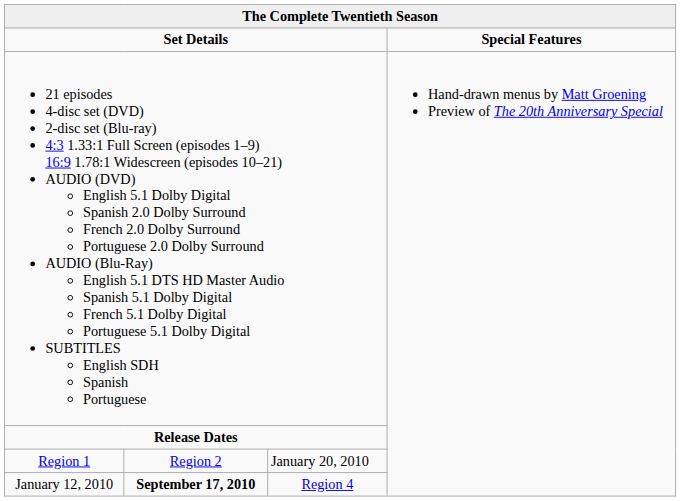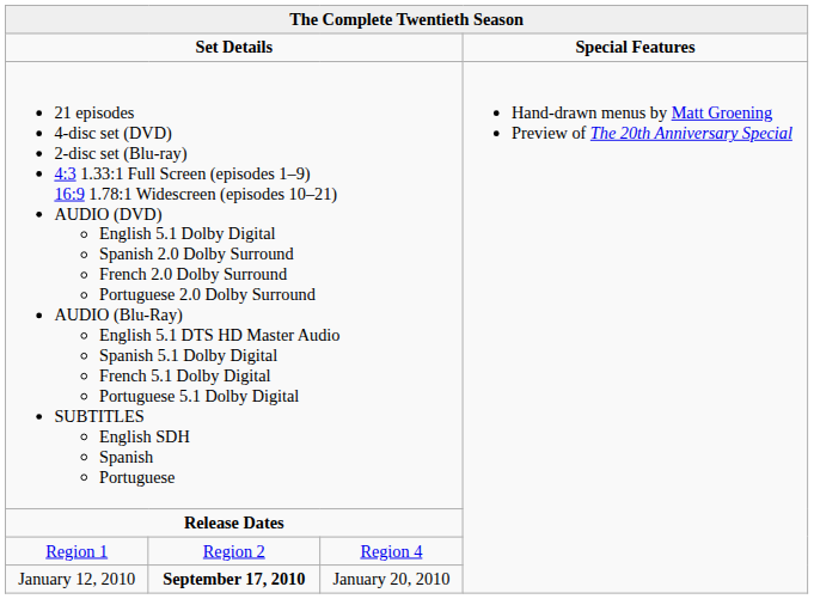 <table class="wikitable" style="font-size: 95%;">
 <tr>
 <th colspan="4" style="background:#EFEFEF;color:black;">The Complete Twentieth Season</th>
 </tr>
 <tr style="vertical-align:top; text-align:center;">
 <td style="width:400px;" colspan="3"><strong>Set Details</strong></td>
 <td style="width:300px; "><strong>Special Features</strong></td>
 </tr>
 <tr valign="top">
 <td colspan="3"  style="text-align:left; width:400px;"><br><ul><li>21 episodes</li><li>4-disc set (DVD)</li><li>2-disc set (Blu-ray)</li><li><a href='#'>4:3</a> 1.33:1 Full Screen (episodes 1–9)<br><a href='#'>16:9</a> 1.78:1 Widescreen (episodes 10–21)</li><li>AUDIO (DVD)<ul><li>English 5.1 Dolby Digital</li><li>Spanish 2.0 Dolby Surround</li><li>French 2.0 Dolby Surround</li><li>Portuguese 2.0 Dolby Surround</li></ul></li><li>AUDIO (Blu-Ray)<ul><li>English 5.1 DTS HD Master Audio</li><li>Spanish 5.1 Dolby Digital</li><li>French 5.1 Dolby Digital</li><li>Portuguese 5.1 Dolby Digital</li></ul></li><li>SUBTITLES<ul><li>English SDH</li><li>Spanish</li><li>Portuguese</li></ul></li></ul></td>
 <td rowspan="4"  style="text-align:left; width:300px;"><br><ul><li>Hand-drawn menus by <a href='#'>Matt Groening</a></li><li>Preview of <em><a href='#'>The 20th Anniversary Special</a></em></li></ul></td>
 </tr>
 <tr>
 <td colspan="3" style="text-align:center;"><strong>Release Dates</strong></td>
 </tr>
 <tr>
 <td style="text-align:center;"><a href='#'>Region 1</a></td>
 <td style="text-align:center;"><a href='#'>Region 2</a></td>
-<td>January 20, 2010</td>
+<td style="text-align:center;"><a href='#'>Region 4</a></td>
 </tr>
 <tr style="text-align:center;">
 <td>January 12, 2010</td>
 <td><strong>September 17, 2010</strong></td>
-<td style="text-align:center;"><a href='#'>Region 4</a></td>
+<td>January 20, 2010</td>
 </tr>
 </table>
